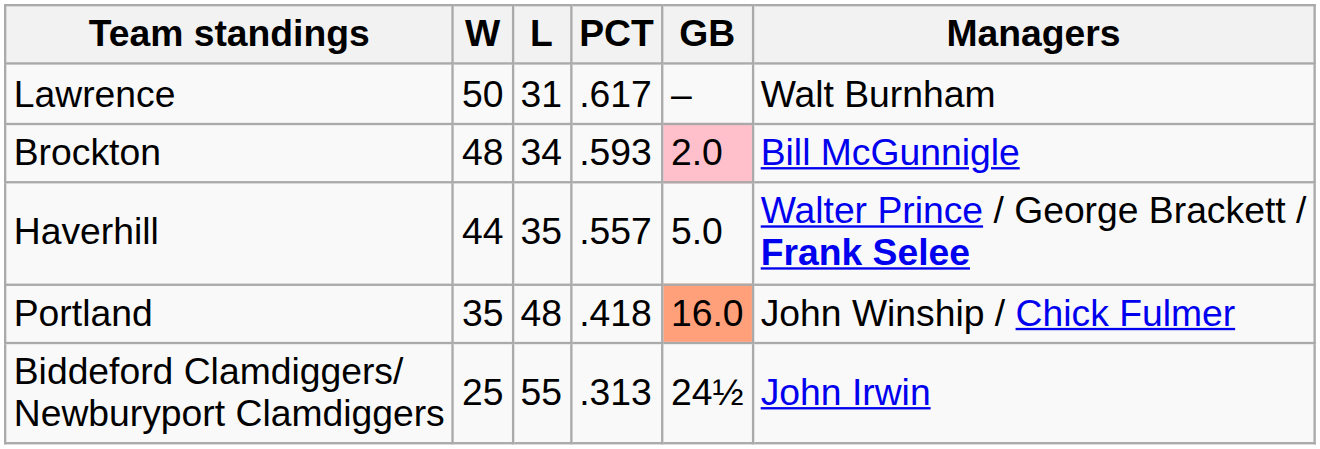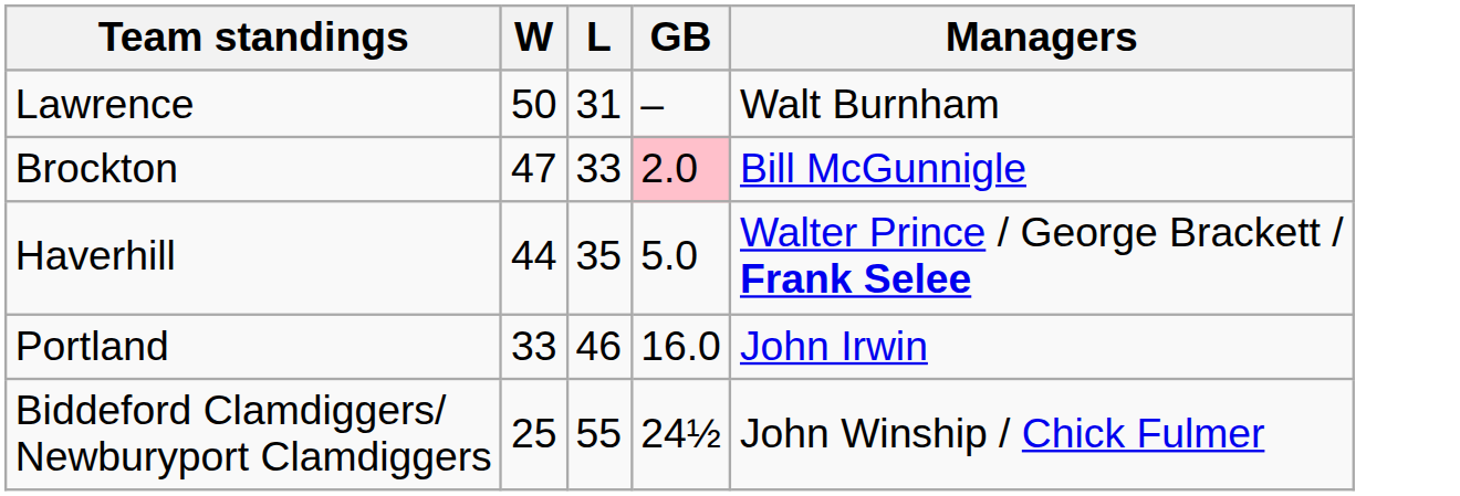 <table class="wikitable">
 <tr>
 <th>Team standings</th>
 <th>W</th>
 <th>L</th>
-<th>PCT</th>
 <th>GB</th>
 <th>Managers</th>
 </tr>
 <tr>
 <td>Lawrence</td>
 <td>50</td>
 <td>31</td>
-<td>.617</td>
 <td>–</td>
 <td>Walt Burnham</td>
 </tr>
 <tr>
 <td>Brockton</td>
-<td>48</td>
-<td>34</td>
-<td>.593</td>
+<td>47</td>
+<td>33</td>
 <td style="background: pink;">2.0</td>
 <td><a href='#'>Bill McGunnigle</a></td>
 </tr>
 <tr>
 <td>Haverhill</td>
 <td>44</td>
 <td>35</td>
-<td>.557</td>
 <td>5.0</td>
 <td><a href='#'>Walter Prince</a> / George Brackett /<br> <strong><a href='#'>Frank Selee</a></strong></td>
 </tr>
 <tr>
 <td>Portland</td>
-<td>35</td>
-<td>48</td>
-<td>.418</td>
-<td style="background: lightsalmon;">16.0</td>
-<td>John Winship / <a href='#'>Chick Fulmer</a></td>
+<td>33</td>
+<td>46</td>
+<td>16.0</td>
+<td><a href='#'>John Irwin</a></td>
 </tr>
 <tr>
 <td>Biddeford Clamdiggers/<br>Newburyport Clamdiggers</td>
 <td>25</td>
 <td>55</td>
-<td>.313</td>
 <td>24½</td>
-<td><a href='#'>John Irwin</a></td>
+<td>John Winship / <a href='#'>Chick Fulmer</a></td>
 </tr>
 </table>
